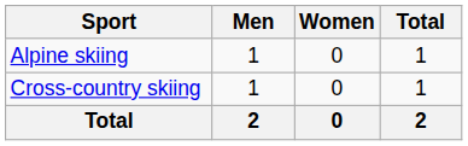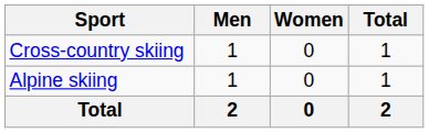 <table class="wikitable sortable" style=text-align:center;>
 <tr>
 <th width=150>Sport</th>
 <th width=55>Men</th>
 <th width=55>Women</th>
 <th width=55>Total</th>
 </tr>
 <tr>
-<td align=left><a href='#'>Alpine  skiing</a></td>
+<td align=left><a href='#'>Cross-country skiing</a></td>
 <td>1</td>
 <td>0</td>
 <td>1</td>
 </tr>
 <tr>
-<td align=left><a href='#'>Cross-country skiing</a></td>
+<td align=left><a href='#'>Alpine  skiing</a></td>
 <td>1</td>
 <td>0</td>
 <td>1</td>
 </tr>
 <tr>
 <th>Total</th>
 <th>2</th>
 <th>0</th>
 <th>2</th>
 </tr>
 </table>
